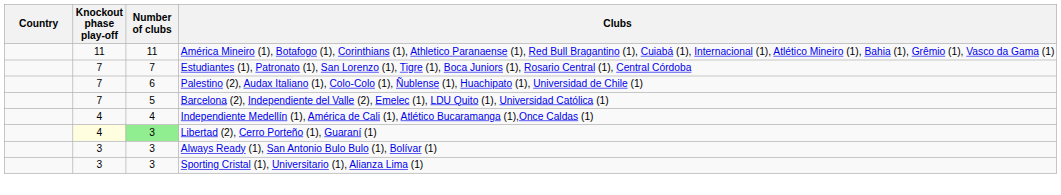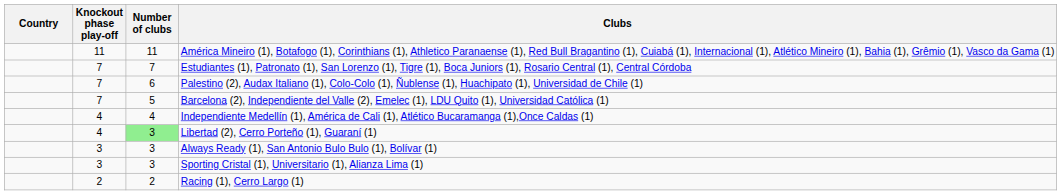 <table class="wikitable plainrowheaders sortable">
 <tr>
 <th width=100>Country</th>
 <th width=75>Knockout phase play-off</th>
 <th width=75>Number<br>of clubs</th>
 <th>Clubs</th>
 </tr>
 <tr>
 <td></td>
 <td align=center>11</td>
 <td align=center>11</td>
 <td><a href='#'>América Mineiro</a> (1), <a href='#'>Botafogo</a> (1), <a href='#'>Corinthians</a> (1), <a href='#'>Athletico Paranaense</a> (1), <a href='#'>Red Bull Bragantino</a> (1), <a href='#'>Cuiabá</a> (1), <a href='#'>Internacional</a> (1), <a href='#'>Atlético Mineiro</a> (1), <a href='#'>Bahia</a> (1), <a href='#'>Grêmio</a> (1), <a href='#'>Vasco da Gama</a> (1)</td>
 </tr>
 <tr>
 <td></td>
 <td align=center>7</td>
 <td align=center>7</td>
 <td><a href='#'>Estudiantes</a> (1), <a href='#'>Patronato</a> (1), <a href='#'>San Lorenzo</a> (1), <a href='#'>Tigre</a> (1), <a href='#'>Boca Juniors</a> (1), <a href='#'>Rosario Central</a> (1), <a href='#'>Central Córdoba</a></td>
 </tr>
 <tr>
 <td></td>
 <td align=center>7</td>
 <td align=center>6</td>
 <td><a href='#'>Palestino</a> (2), <a href='#'>Audax Italiano</a> (1), <a href='#'>Colo-Colo</a> (1), <a href='#'>Ñublense</a> (1), <a href='#'>Huachipato</a> (1), <a href='#'>Universidad de Chile</a> (1)</td>
 </tr>
 <tr>
 <td></td>
 <td align=center>7</td>
 <td align=center>5</td>
 <td><a href='#'>Barcelona</a> (2), <a href='#'>Independiente del Valle</a> (2), <a href='#'>Emelec</a> (1), <a href='#'>LDU Quito</a> (1), <a href='#'>Universidad Católica</a> (1)</td>
 </tr>
 <tr>
 <td></td>
 <td align=center>4</td>
 <td align=center>4</td>
 <td><a href='#'>Independiente Medellín</a> (1), <a href='#'>América de Cali</a> (1), <a href='#'>Atlético Bucaramanga</a> (1),<a href='#'>Once Caldas</a> (1)</td>
 </tr>
 <tr>
 <td></td>
-<td align=center style="background: lightyellow;">4</td>
+<td align=center>4</td>
 <td align=center style="background: lightgreen;">3</td>
 <td><a href='#'>Libertad</a> (2), <a href='#'>Cerro Porteño</a> (1), <a href='#'>Guaraní</a> (1)</td>
 </tr>
 <tr>
 <td></td>
 <td align=center>3</td>
 <td align=center>3</td>
 <td><a href='#'>Always Ready</a> (1), <a href='#'>San Antonio Bulo Bulo</a> (1), <a href='#'>Bolívar</a> (1)</td>
 </tr>
 <tr>
 <td></td>
 <td align=center>3</td>
 <td align=center>3</td>
 <td><a href='#'>Sporting Cristal</a> (1), <a href='#'>Universitario</a> (1), <a href='#'>Alianza Lima</a> (1)</td>
 </tr>
+<tr>
+<td></td>
+<td align=center>2</td>
+<td align=center>2</td>
+<td><a href='#'>Racing</a> (1), <a href='#'>Cerro Largo</a> (1)</td>
+</tr>
 </table>
